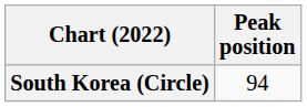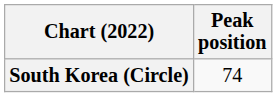 <table class="wikitable plainrowheaders" style="text-align:center">
 <tr>
 <th scope="col">Chart (2022)</th>
 <th scope="col">Peak<br>position</th>
 </tr>
 <tr>
 <th scope="row">South Korea (Circle)</th>
-<td>94</td>
+<td>74</td>
 </tr>
 </table>
